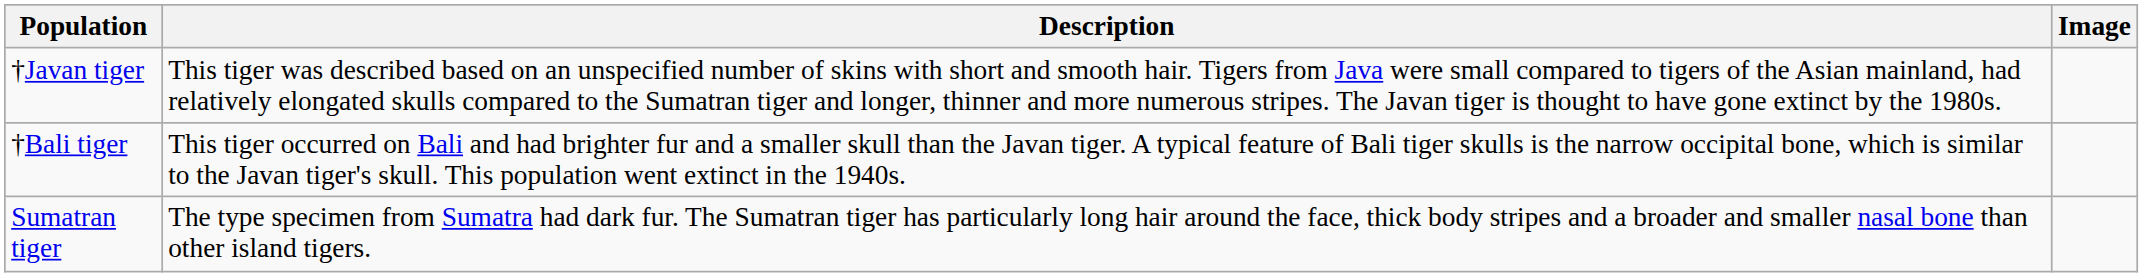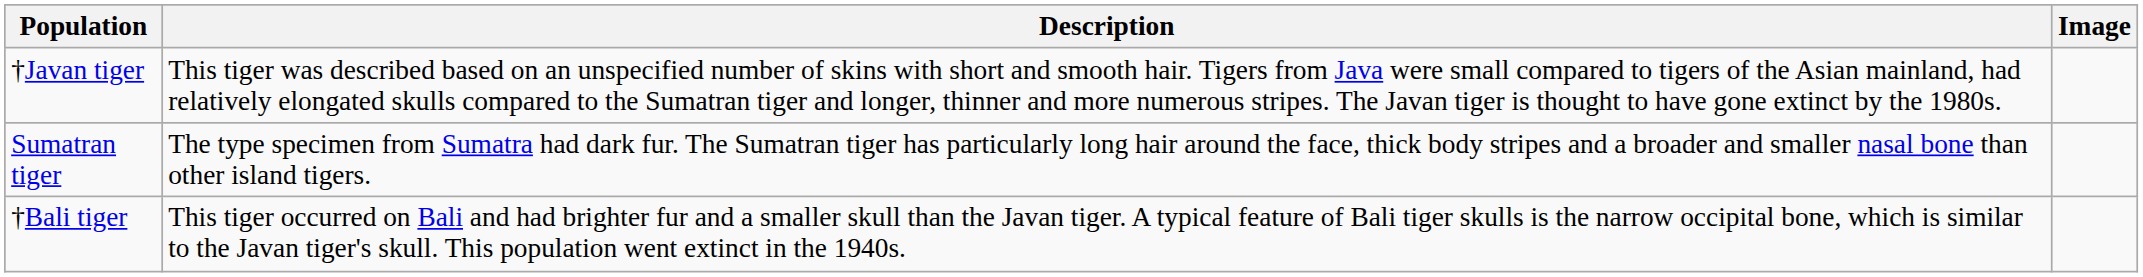 <table class="wikitable">
 <tr>
 <th>Population</th>
 <th>Description</th>
 <th>Image</th>
 </tr>
 <tr style="vertical-align: top;">
 <td>†<a href='#'>Javan tiger</a> </td>
 <td>This tiger was described based on an unspecified number of skins with short and smooth hair. Tigers from <a href='#'>Java</a> were small compared to tigers of the Asian mainland, had relatively elongated skulls compared to the Sumatran tiger and longer, thinner and more numerous stripes. The Javan tiger is thought to have gone extinct by the 1980s.</td>
 <td></td>
 </tr>
 <tr style="vertical-align: top;">
+<td><a href='#'>Sumatran tiger</a> </td>
+<td>The type specimen from <a href='#'>Sumatra</a> had dark fur. The Sumatran tiger has particularly long hair around the face, thick body stripes and a broader and smaller <a href='#'>nasal bone</a> than other island tigers.</td>
+<td></td>
+</tr>
+<tr style="vertical-align: top;">
 <td>†<a href='#'>Bali tiger</a> </td>
 <td>This tiger occurred on <a href='#'>Bali</a> and had brighter fur and a smaller skull than the Javan tiger. A typical feature of Bali tiger skulls is the narrow occipital bone, which is similar to the Javan tiger's skull. This population went extinct in the 1940s.</td>
 <td></td>
 </tr>
-<tr style="vertical-align: top;">
-<td><a href='#'>Sumatran tiger</a> </td>
-<td>The type specimen from <a href='#'>Sumatra</a> had dark fur. The Sumatran tiger has particularly long hair around the face, thick body stripes and a broader and smaller <a href='#'>nasal bone</a> than other island tigers.</td>
-<td></td>
-</tr>
 </table>
